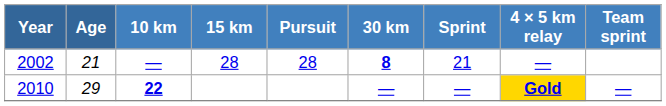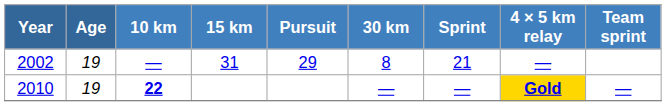 <table class="wikitable" style="font-size:95%; text-align:center; border:grey solid 1px; border-collapse:collapse; background:#ffffff;">
 <tr>
 <th style="background-color:#369; color:white; width:60px;"> Year </th>
 <th style="background-color:#369; color:white; width:40px;"> Age </th>
 <th style="background-color:#4180be; color:white; width:75px;"> 10 km </th>
 <th style="background-color:#4180be; color:white; width:75px;"> 15 km </th>
 <th style="background-color:#4180be; color:white; width:75px;"> Pursuit </th>
 <th style="background-color:#4180be; color:white; width:75px;"> 30 km </th>
 <th style="background-color:#4180be; color:white; width:75px;"> Sprint </th>
 <th style="background-color:#4180be; color:white; width:75px;"> 4 × 5 km <br> relay </th>
 <th style="background-color:#4180be; color:white; width:75px;"> Team <br> sprint </th>
 </tr>
 <tr>
 <td><a href='#'>2002</a></td>
-<td><em>21</em></td>
+<td><em>19</em></td>
 <td><a href='#'>—</a></td>
-<td><a href='#'>28</a></td>
-<td><a href='#'>28</a></td>
-<td><strong><a href='#'>8</a></strong></td>
+<td><a href='#'>31</a></td>
+<td><a href='#'>29</a></td>
+<td><a href='#'>8</a></td>
 <td><a href='#'>21</a></td>
 <td><a href='#'>—</a></td>
 <td></td>
 </tr>
 <tr>
 <td><a href='#'>2010</a></td>
-<td><em>29</em></td>
+<td><em>19</em></td>
 <td><strong><a href='#'>22</a></strong></td>
 <td></td>
 <td><a href='#'></a></td>
 <td><a href='#'>—</a></td>
 <td><a href='#'>—</a></td>
 <td style="background:gold;"><a href='#'><strong>Gold</strong></a></td>
 <td><a href='#'>—</a></td>
 </tr>
 <tr>
 </tr>
 </table>
